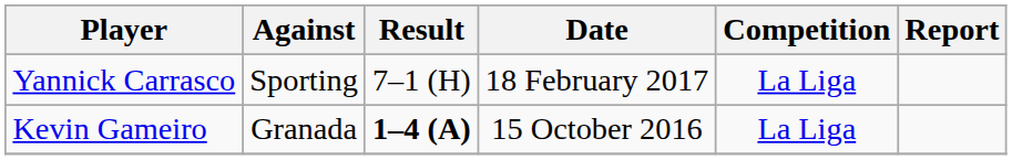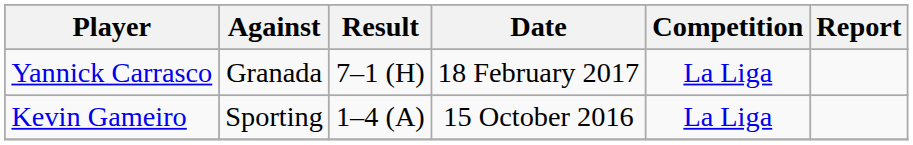 <table class="wikitable" style="text-align:center">
 <tr>
 <th>Player</th>
 <th>Against</th>
 <th>Result</th>
 <th>Date</th>
 <th>Competition</th>
 <th>Report</th>
 </tr>
 <tr>
 <td align="left"> <a href='#'>Yannick Carrasco</a></td>
-<td>Sporting</td>
+<td>Granada</td>
 <td>7–1 (H)</td>
 <td style="text-align:center">18 February 2017</td>
 <td><a href='#'>La Liga</a></td>
 <td></td>
 </tr>
 <tr>
 <td align="left"> <a href='#'>Kevin Gameiro</a></td>
-<td>Granada</td>
-<td><strong>1–4 (A)</strong></td>
+<td>Sporting</td>
+<td>1–4 (A)</td>
 <td style="text-align:center">15 October 2016</td>
 <td><a href='#'>La Liga</a></td>
 <td></td>
 </tr>
 <tr>
 </tr>
 </table>
